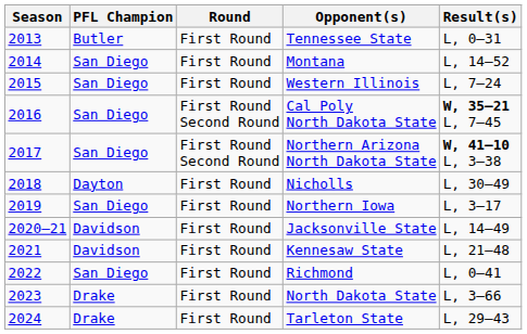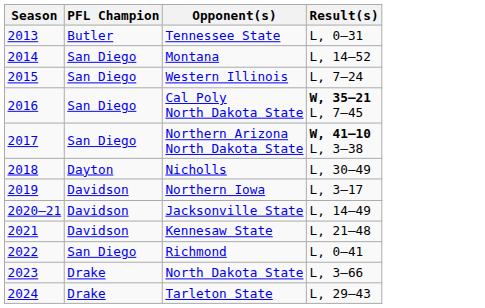 <table class="wikitable">
 <tr>
 <th>Season</th>
 <th>PFL Champion</th>
-<th>Round</th>
 <th>Opponent(s)</th>
 <th>Result(s)</th>
 </tr>
 <tr>
 <td><a href='#'>2013</a></td>
 <td><a href='#'>Butler</a></td>
-<td>First Round</td>
 <td><a href='#'>Tennessee State</a></td>
 <td>L, 0–31</td>
 </tr>
 <tr>
 <td><a href='#'>2014</a></td>
 <td><a href='#'>San Diego</a></td>
-<td>First Round</td>
 <td><a href='#'>Montana</a></td>
 <td>L, 14–52</td>
 </tr>
 <tr>
 <td><a href='#'>2015</a></td>
 <td><a href='#'>San Diego</a></td>
-<td>First Round</td>
 <td><a href='#'>Western Illinois</a></td>
 <td>L, 7–24</td>
 </tr>
 <tr>
 <td><a href='#'>2016</a></td>
 <td><a href='#'>San Diego</a></td>
-<td>First Round<br>Second Round</td>
 <td><a href='#'>Cal Poly</a><br><a href='#'>North Dakota State</a></td>
 <td><strong>W, 35–21</strong><br>L, 7–45</td>
 </tr>
 <tr>
 <td><a href='#'>2017</a></td>
 <td><a href='#'>San Diego</a></td>
-<td>First Round<br>Second Round</td>
 <td><a href='#'>Northern Arizona</a><br><a href='#'>North Dakota State</a></td>
 <td><strong>W, 41–10</strong><br>L, 3–38</td>
 </tr>
 <tr>
 <td><a href='#'>2018</a></td>
 <td><a href='#'>Dayton</a></td>
-<td>First Round</td>
 <td><a href='#'>Nicholls</a></td>
 <td>L, 30–49</td>
 </tr>
 <tr>
 <td><a href='#'>2019</a></td>
-<td><a href='#'>San Diego</a></td>
-<td>First Round</td>
+<td><a href='#'>Davidson</a></td>
 <td><a href='#'>Northern Iowa</a></td>
 <td>L, 3–17</td>
 </tr>
 <tr>
 <td><a href='#'>2020–21</a></td>
 <td><a href='#'>Davidson</a></td>
-<td>First Round</td>
 <td><a href='#'>Jacksonville State</a></td>
 <td>L, 14–49</td>
 </tr>
 <tr>
 <td><a href='#'>2021</a></td>
 <td><a href='#'>Davidson</a></td>
-<td>First Round</td>
 <td><a href='#'>Kennesaw State</a></td>
 <td>L, 21–48</td>
 </tr>
 <tr>
 <td><a href='#'>2022</a></td>
 <td><a href='#'>San Diego</a></td>
-<td>First Round</td>
 <td><a href='#'>Richmond</a></td>
 <td>L, 0–41</td>
 </tr>
 <tr>
 <td><a href='#'>2023</a></td>
 <td><a href='#'>Drake</a></td>
-<td>First Round</td>
 <td><a href='#'>North Dakota State</a></td>
 <td>L, 3–66</td>
 </tr>
 <tr>
 <td><a href='#'>2024</a></td>
 <td><a href='#'>Drake</a></td>
-<td>First Round</td>
 <td><a href='#'>Tarleton State</a></td>
 <td>L, 29–43</td>
 </tr>
 </table>
